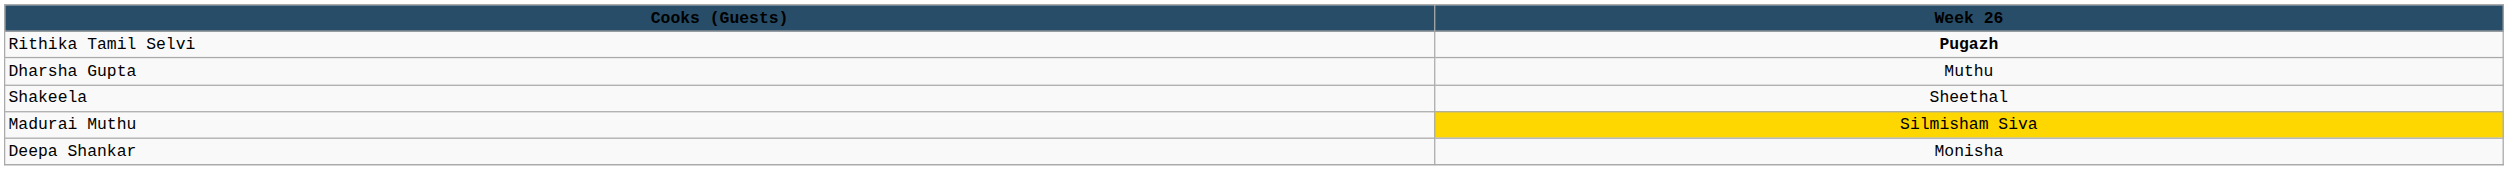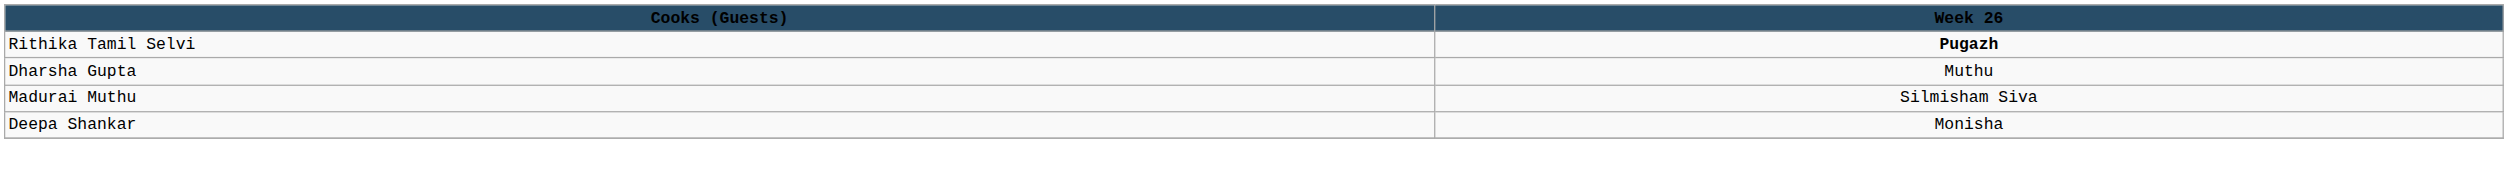 <table class="wikitable sortable plainrowheaders" width="100%" textcolor:"#000;">
 <tr>
 <th scope="col" style ="background: #284D68;"style="background: #284D68 ;color:white"><strong>Cooks (Guests)</strong></th>
 <th scope="col" style ="background: #284D68;"style="background: #284D68 ;color: white">Week 26</th>
 </tr>
 <tr>
 <td>Rithika Tamil Selvi</td>
 <td style="text-align:center;"><strong>Pugazh</strong></td>
 </tr>
 <tr>
 <td>Dharsha Gupta</td>
 <td style="text-align:center;">Muthu</td>
 </tr>
 <tr>
-<td>Shakeela</td>
-<td style="text-align:center;">Sheethal</td>
-</tr>
-<tr>
 <td>Madurai Muthu</td>
-<td style="background: gold; text-align:center;">Silmisham Siva</td>
+<td style="text-align:center;">Silmisham Siva</td>
 </tr>
 <tr>
 <td>Deepa Shankar</td>
 <td style="text-align:center;">Monisha</td>
 </tr>
 <tr>
 </tr>
 </table>
